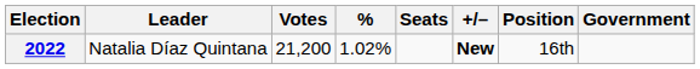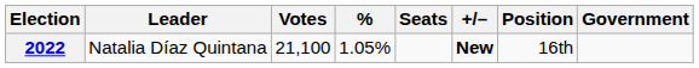 <table class=wikitable style="text-align: right;">
 <tr>
 <th>Election</th>
 <th>Leader</th>
 <th>Votes</th>
 <th>%</th>
 <th>Seats</th>
 <th>+/–</th>
 <th>Position</th>
 <th>Government</th>
 </tr>
 <tr>
 <th><a href='#'>2022</a></th>
 <td>Natalia Díaz Quintana</td>
-<td>21,200</td>
-<td>1.02%</td>
+<td>21,100</td>
+<td>1.05%</td>
 <td></td>
 <td><strong>New</strong></td>
 <td>16th</td>
 <td></td>
 </tr>
 </table>
